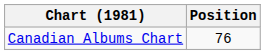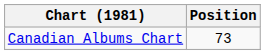 <table class="wikitable sortable" style="text-align:center;">
 <tr>
 <th>Chart (1981)</th>
 <th>Position</th>
 </tr>
 <tr>
 <td align="left"><a href='#'>Canadian Albums Chart</a></td>
-<td>76</td>
+<td>73</td>
 </tr>
 </table>
